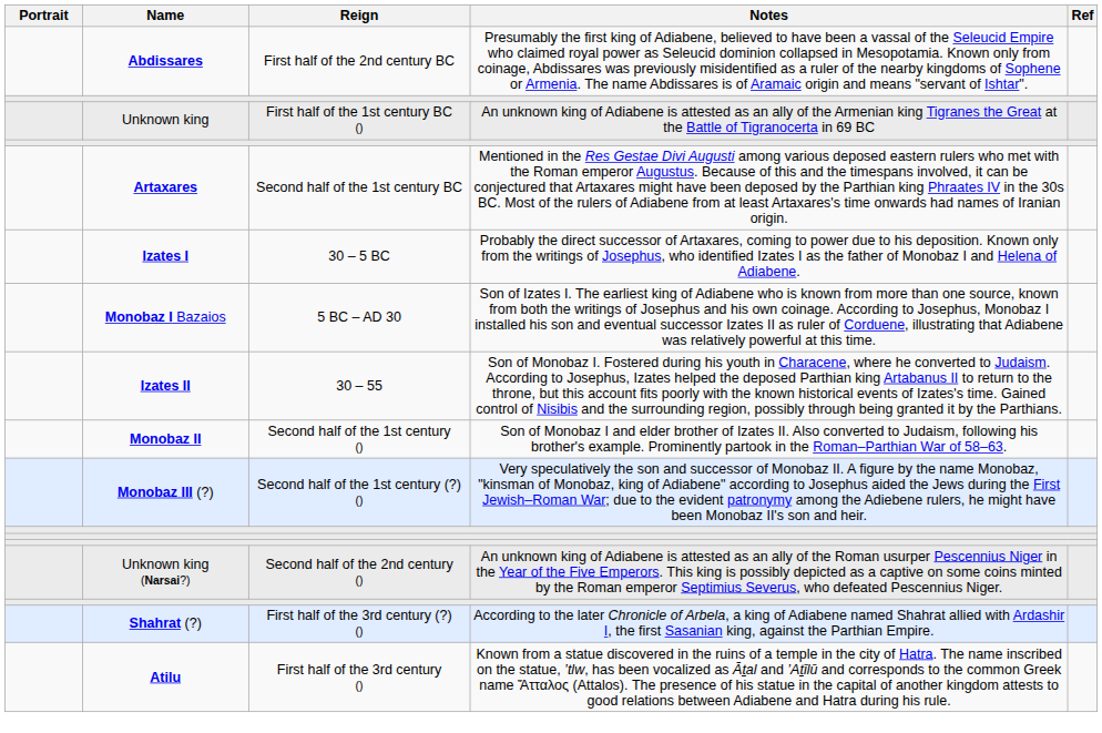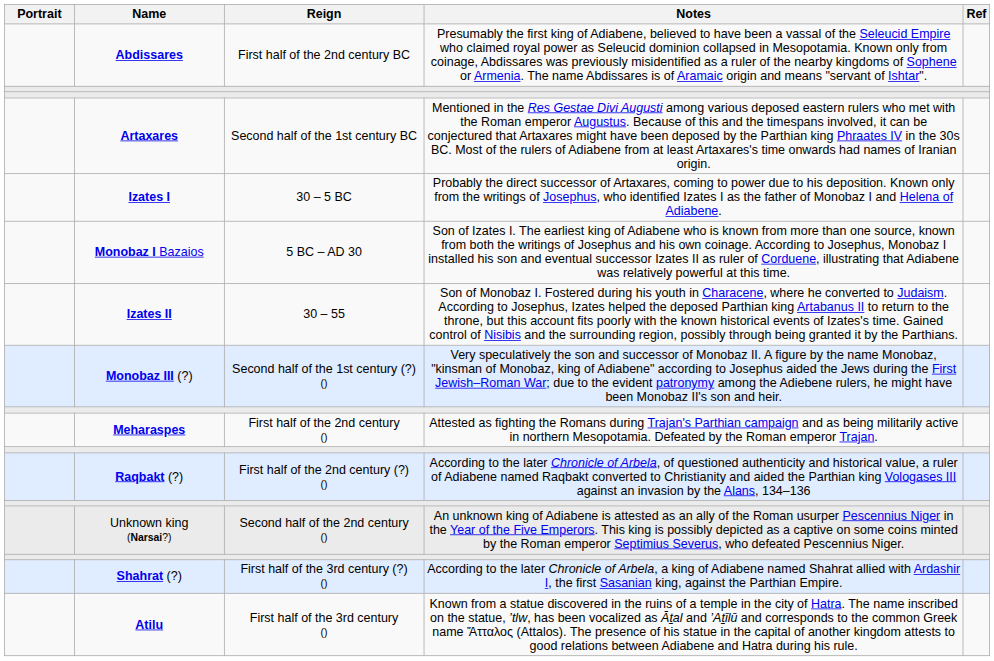 <table class="wikitable" style="text-align:center; width:100%;">
 <tr>
 <th width="7%">Portrait</th>
 <th width="15%">Name</th>
 <th width="20%">Reign</th>
 <th width="54%">Notes</th>
 <th width="2%">Ref</th>
 </tr>
 <tr>
 <td></td>
 <td><strong><a href='#'>Abdissares</a></strong></td>
 <td>First half of the 2nd century BC</td>
 <td>Presumably the first king of Adiabene, believed to have been a vassal of the <a href='#'>Seleucid Empire</a> who claimed royal power as Seleucid dominion collapsed in Mesopotamia. Known only from coinage, Abdissares was previously misidentified as a ruler of the nearby kingdoms of <a href='#'>Sophene</a> or <a href='#'>Armenia</a>. The name Abdissares is of <a href='#'>Aramaic</a> origin and means "servant of <a href='#'>Ishtar</a>".</td>
 <td></td>
 </tr>
 <tr>
 <td colspan="5" style="background:#EBEBEB;"></td>
-</tr>
-<tr>
-<td style="background:#EBEBEB;"></td>
-<td style="background:#EBEBEB;">Unknown king</td>
-<td style="background:#EBEBEB;">First half of the 1st century BC<br><small>()</small></td>
-<td style="background:#EBEBEB;">An unknown king of Adiabene is attested as an ally of the Armenian king <a href='#'>Tigranes the Great</a> at the <a href='#'>Battle of Tigranocerta</a> in 69 BC</td>
-<td style="background:#EBEBEB;"></td>
 </tr>
 <tr>
 <td colspan="5" style="background:#EBEBEB;"></td>
 </tr>
 <tr>
 <td></td>
 <td><strong><a href='#'>Artaxares</a></strong></td>
 <td>Second half of the 1st century BC</td>
 <td>Mentioned in the <em><a href='#'>Res Gestae Divi Augusti</a></em> among various deposed eastern rulers who met with the Roman emperor <a href='#'>Augustus</a>. Because of this and the timespans involved, it can be conjectured that Artaxares might have been deposed by the Parthian king <a href='#'>Phraates IV</a> in the 30s BC. Most of the rulers of Adiabene from at least Artaxares's time onwards had names of Iranian origin.</td>
 <td></td>
 </tr>
 <tr>
 <td></td>
 <td><strong><a href='#'>Izates I</a></strong></td>
 <td> 30 –  5 BC</td>
 <td>Probably the direct successor of Artaxares, coming to power due to his deposition. Known only from the writings of <a href='#'>Josephus</a>, who identified Izates I as the father of Monobaz I and <a href='#'>Helena of Adiabene</a>.</td>
 <td></td>
 </tr>
 <tr>
 <td></td>
 <td><a href='#'><strong>Monobaz I</strong> Bazaios</a></td>
 <td> 5 BC –  AD 30</td>
 <td>Son of Izates I. The earliest king of Adiabene who is known from more than one source, known from both the writings of Josephus and his own coinage. According to Josephus, Monobaz I installed his son and eventual successor Izates II as ruler of <a href='#'>Corduene</a>, illustrating that Adiabene was relatively powerful at this time.</td>
 <td></td>
 </tr>
 <tr>
 <td></td>
 <td><strong><a href='#'>Izates II</a></strong></td>
 <td> 30 –  55</td>
 <td>Son of Monobaz I. Fostered during his youth in <a href='#'>Characene</a>, where he converted to <a href='#'>Judaism</a>. According to Josephus, Izates helped the deposed Parthian king <a href='#'>Artabanus II</a> to return to the throne, but this account fits poorly with the known historical events of Izates's time. Gained control of <a href='#'>Nisibis</a> and the surrounding region, possibly through being granted it by the Parthians.</td>
 <td></td>
 </tr>
 <tr>
-<td></td>
-<td><strong><a href='#'>Monobaz II</a></strong></td>
-<td>Second half of the 1st century<br><small>()</small></td>
-<td>Son of Monobaz I and elder brother of Izates II. Also converted to Judaism, following his brother's example. Prominently partook in the <a href='#'>Roman–Parthian War of 58–63</a>.</td>
-<td></td>
-</tr>
-<tr>
 <td style="background:#e0ecff;"></td>
 <td style="background:#e0ecff;"><strong><a href='#'>Monobaz III</a></strong> (?)</td>
 <td style="background:#e0ecff;">Second half of the 1st century (?)<br><small>()</small></td>
 <td style="background:#e0ecff;">Very speculatively the son and successor of Monobaz II. A figure by the name Monobaz, "kinsman of Monobaz, king of Adiabene" according to Josephus aided the Jews during the <a href='#'>First Jewish–Roman War</a>; due to the evident <a href='#'>patronymy</a> among the Adiebene rulers, he might have been Monobaz II's son and heir.</td>
 <td style="background:#e0ecff;"></td>
 </tr>
 <tr>
 <td colspan="5" style="background:#EBEBEB;"></td>
 </tr>
 <tr>
+<td></td>
+<td><strong><a href='#'>Meharaspes</a></strong></td>
+<td>First half of the 2nd century<br><small>()</small></td>
+<td>Attested as fighting the Romans during <a href='#'>Trajan's Parthian campaign</a> and as being militarily active in northern Mesopotamia. Defeated by the Roman emperor <a href='#'>Trajan</a>.</td>
+<td></td>
+</tr>
+<tr>
 <td colspan="5" style="background:#EBEBEB;"></td>
+</tr>
+<tr>
+<td style="background:#e0ecff;"></td>
+<td style="background:#e0ecff;"><strong><a href='#'>Raqbakt</a></strong> (?)</td>
+<td style="background:#e0ecff;">First half of the 2nd century (?)<br><small>()</small></td>
+<td style="background:#e0ecff;">According to the later <em><a href='#'>Chronicle of Arbela</a></em>, of questioned authenticity and historical value, a ruler of Adiabene named Raqbakt converted to Christianity and aided the Parthian king <a href='#'>Vologases III</a> against an invasion by the <a href='#'>Alans</a>, 134–136</td>
+<td style="background:#e0ecff;"></td>
 </tr>
 <tr>
 <td colspan="5" style="background:#EBEBEB;"></td>
 </tr>
 <tr>
 <td style="background:#EBEBEB;"></td>
 <td style="background:#EBEBEB;">Unknown king<br><small>(<strong>Narsai</strong>?)</small></td>
 <td style="background:#EBEBEB;">Second half of the 2nd century<br><small>()</small></td>
 <td style="background:#EBEBEB;">An unknown king of Adiabene is attested as an ally of the Roman usurper <a href='#'>Pescennius Niger</a> in the <a href='#'>Year of the Five Emperors</a>. This king is possibly depicted as a captive on some coins minted by the Roman emperor <a href='#'>Septimius Severus</a>, who defeated Pescennius Niger.</td>
 <td style="background:#EBEBEB;"></td>
 </tr>
 <tr>
 <td colspan="5" style="background:#EBEBEB;"></td>
 </tr>
 <tr>
 <td style="background:#e0ecff;"></td>
 <td style="background:#e0ecff;"><strong><a href='#'>Shahrat</a></strong> (?)</td>
 <td style="background:#e0ecff;">First half of the 3rd century (?)<br><small>()</small></td>
 <td style="background:#e0ecff;">According to the later <em>Chronicle of Arbela</em>, a king of Adiabene named Shahrat allied with <a href='#'>Ardashir I</a>, the first <a href='#'>Sasanian</a> king, against the Parthian Empire.</td>
 <td style="background:#e0ecff;"></td>
 </tr>
 <tr>
 <td></td>
 <td><strong><a href='#'>Atilu</a></strong></td>
 <td>First half of the 3rd century<br><small>()</small></td>
 <td>Known from a statue discovered in the ruins of a temple in the city of <a href='#'>Hatra</a>. The name inscribed on the statue, <em>’tlw</em>, has been vocalized as <em>Āṯal</em> and <em>’Aṯīlū</em> and corresponds to the common Greek name Ἄτταλος (Attalos). The presence of his statue in the capital of another kingdom attests to good relations between Adiabene and Hatra during his rule.</td>
 <td></td>
 </tr>
 </table>
